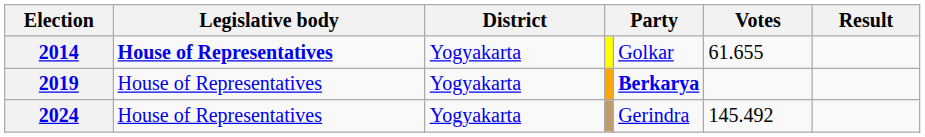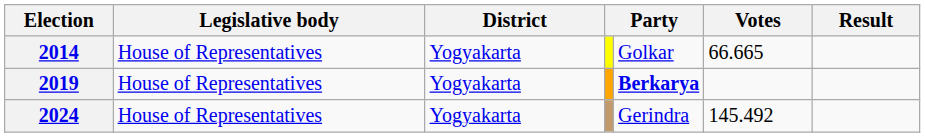 <table class=wikitable style="width:58%; border:1px #AAAAFF solid">
 <tr>
 <th width=12%>Election</th>
 <th width=35%>Legislative body</th>
 <th width=20%>District</th>
 <th width=5% colspan="2">Party</th>
 <th width=12%>Votes</th>
 <th width=12%>Result</th>
 </tr>
 <tr>
 <th><a href='#'>2014</a></th>
-<td><strong><a href='#'>House of Representatives</a></strong></td>
+<td><a href='#'>House of Representatives</a></td>
 <td><a href='#'>Yogyakarta</a></td>
 <td bgcolor="#FFFF00"></td>
 <td><a href='#'>Golkar</a></td>
-<td>61.655</td>
+<td>66.665</td>
 <td></td>
 </tr>
 <tr>
 <th><a href='#'>2019</a></th>
 <td><a href='#'>House of Representatives</a></td>
 <td><a href='#'>Yogyakarta</a></td>
 <td bgcolor="Orange"></td>
 <td><strong><a href='#'>Berkarya</a></strong></td>
 <td></td>
 <td></td>
 </tr>
 <tr>
 <th><a href='#'>2024</a></th>
 <td><a href='#'>House of Representatives</a></td>
 <td><a href='#'>Yogyakarta</a></td>
 <td bgcolor="#C19A6B"></td>
 <td><a href='#'>Gerindra</a></td>
 <td>145.492</td>
 <td></td>
 </tr>
 </table>
